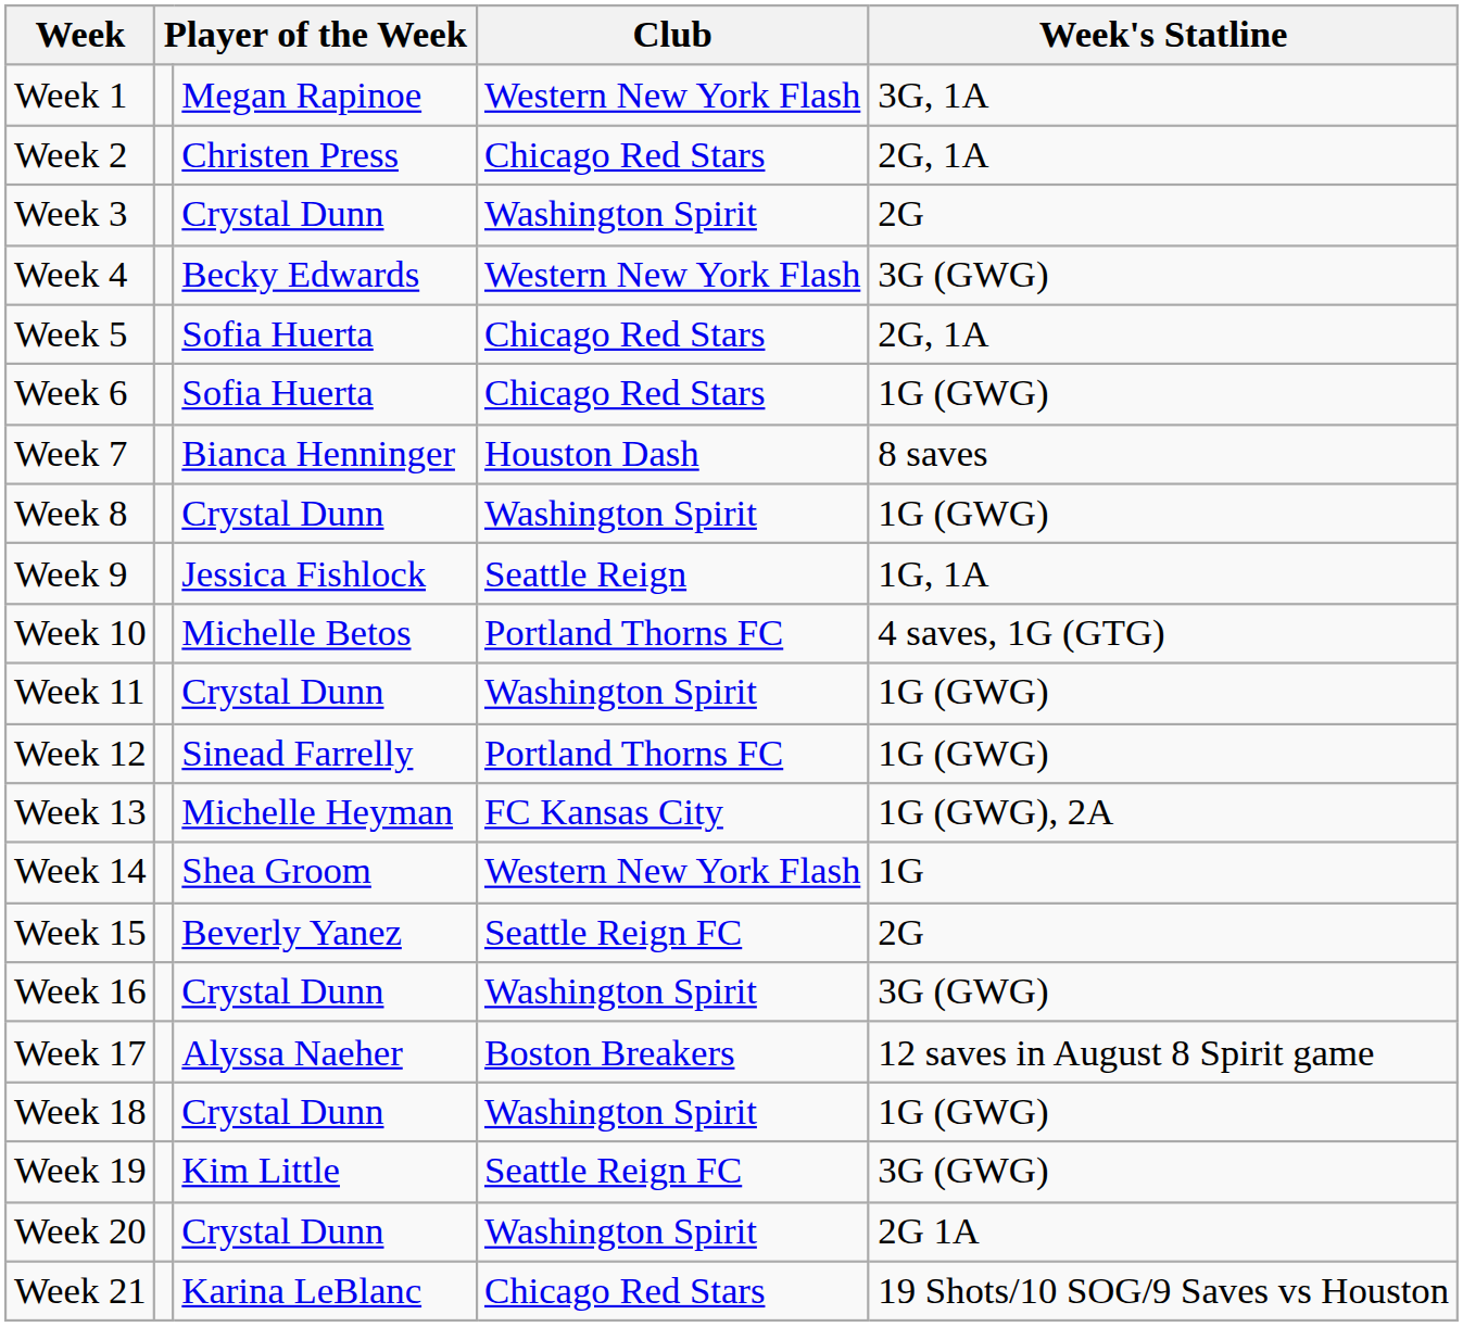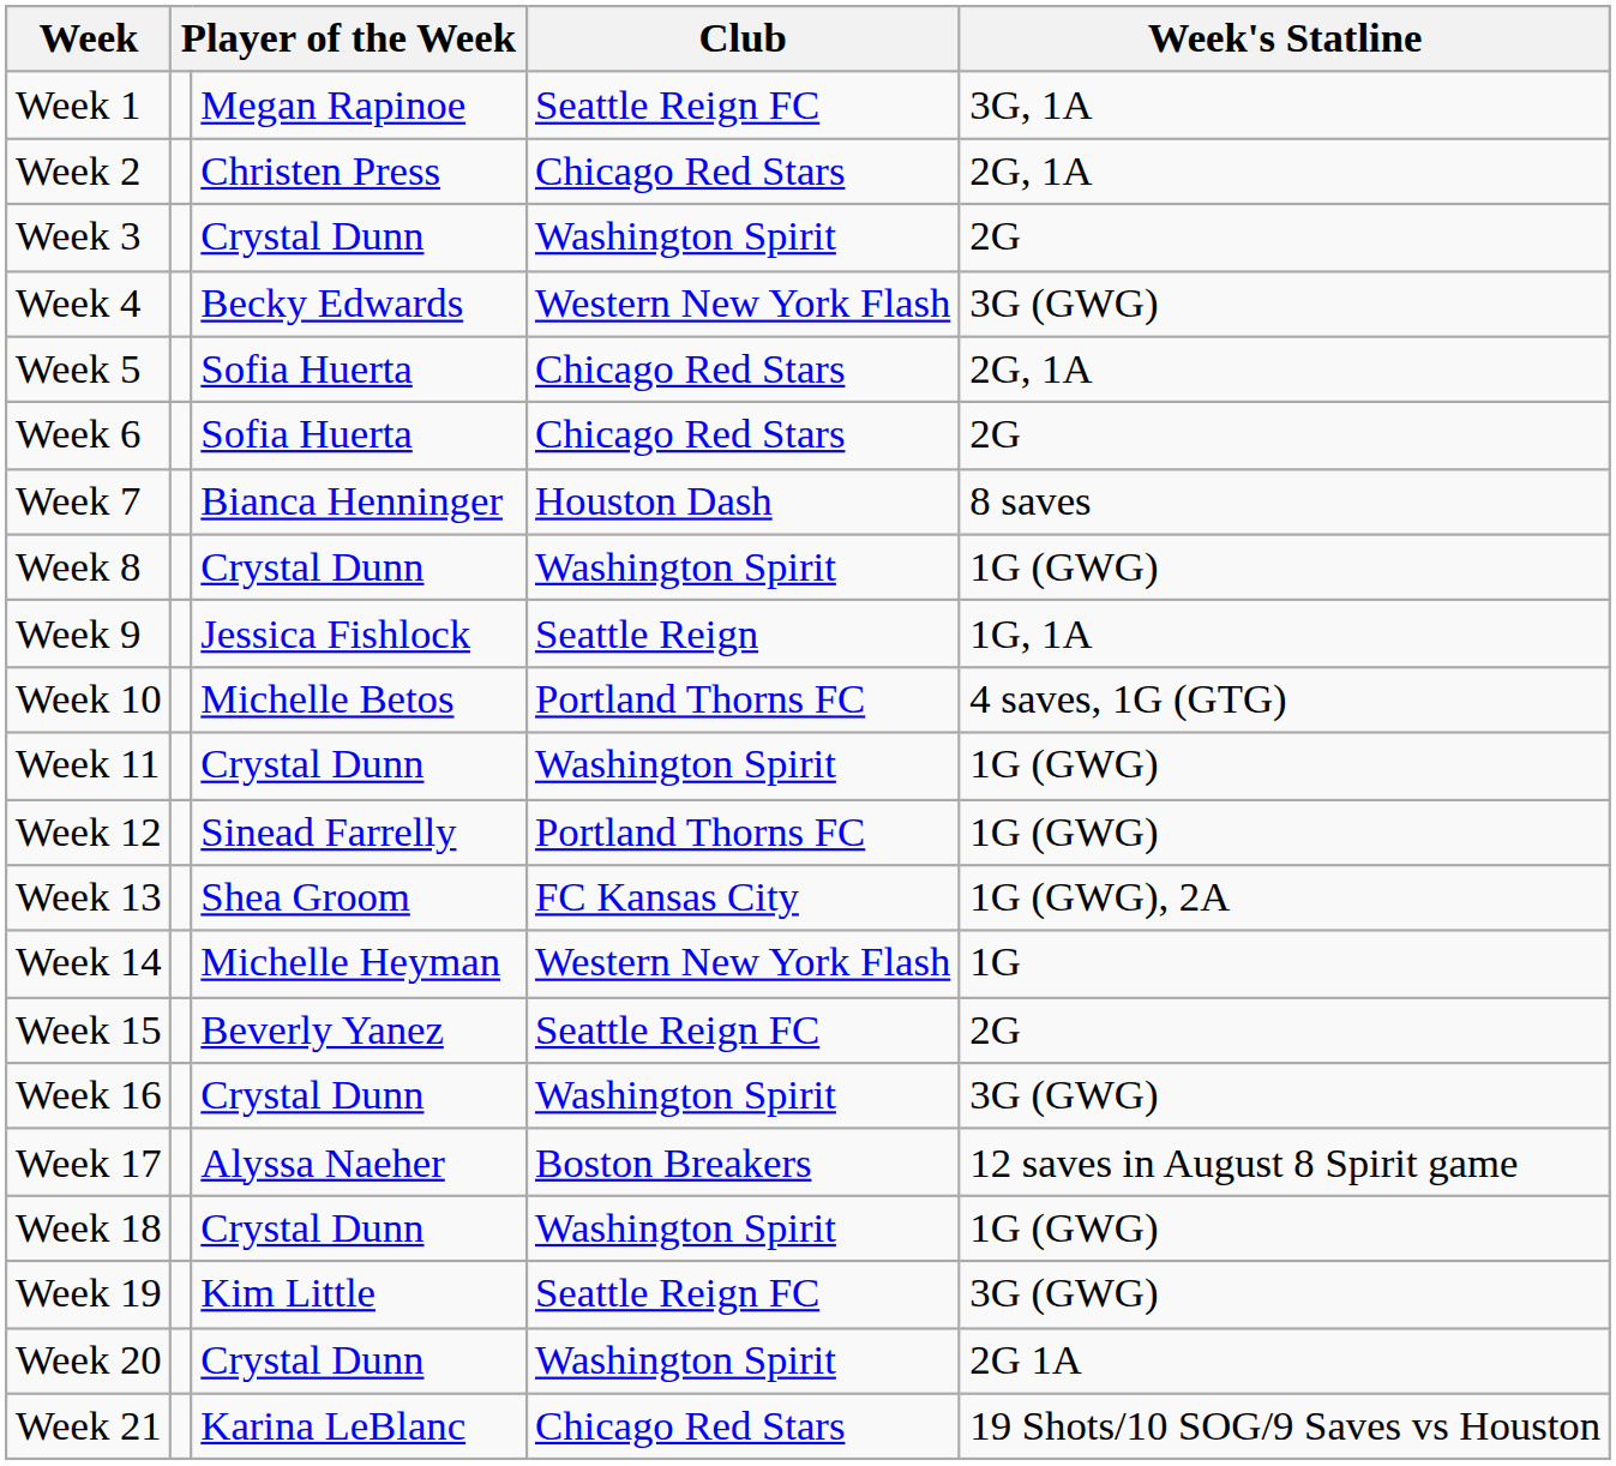 <table class="wikitable">
 <tr>
 <th>Week</th>
 <th colspan=2>Player of the Week</th>
 <th>Club</th>
 <th>Week's Statline</th>
 </tr>
 <tr>
 <td>Week 1</td>
 <td></td>
 <td><a href='#'>Megan Rapinoe</a></td>
-<td><a href='#'>Western New York Flash</a></td>
+<td><a href='#'>Seattle Reign FC</a></td>
 <td>3G, 1A</td>
 </tr>
 <tr>
 <td>Week 2</td>
 <td></td>
 <td><a href='#'>Christen Press</a></td>
 <td><a href='#'>Chicago Red Stars</a></td>
 <td>2G, 1A</td>
 </tr>
 <tr>
 <td>Week 3</td>
 <td></td>
 <td><a href='#'>Crystal Dunn</a></td>
 <td><a href='#'>Washington Spirit</a></td>
 <td>2G</td>
 </tr>
 <tr>
 <td>Week 4</td>
 <td></td>
 <td><a href='#'>Becky Edwards</a></td>
 <td><a href='#'>Western New York Flash</a></td>
 <td>3G (GWG)</td>
 </tr>
 <tr>
 <td>Week 5</td>
 <td></td>
 <td><a href='#'>Sofia Huerta</a></td>
 <td><a href='#'>Chicago Red Stars</a></td>
 <td>2G, 1A</td>
 </tr>
 <tr>
 <td>Week 6</td>
 <td></td>
 <td><a href='#'>Sofia Huerta</a></td>
 <td><a href='#'>Chicago Red Stars</a></td>
-<td>1G (GWG)</td>
+<td>2G</td>
 </tr>
 <tr>
 <td>Week 7</td>
 <td></td>
 <td><a href='#'>Bianca Henninger</a></td>
 <td><a href='#'>Houston Dash</a></td>
 <td>8 saves</td>
 </tr>
 <tr>
 <td>Week 8</td>
 <td></td>
 <td><a href='#'>Crystal Dunn</a></td>
 <td><a href='#'>Washington Spirit</a></td>
 <td>1G (GWG)</td>
 </tr>
 <tr>
 <td>Week 9</td>
 <td></td>
 <td><a href='#'>Jessica Fishlock</a></td>
 <td><a href='#'>Seattle Reign</a></td>
 <td>1G, 1A</td>
 </tr>
 <tr>
 <td>Week 10</td>
 <td></td>
 <td><a href='#'>Michelle Betos</a></td>
 <td><a href='#'>Portland Thorns FC</a></td>
 <td>4 saves, 1G (GTG)</td>
 </tr>
 <tr>
 <td>Week 11</td>
 <td></td>
 <td><a href='#'>Crystal Dunn</a></td>
 <td><a href='#'>Washington Spirit</a></td>
 <td>1G (GWG)</td>
 </tr>
 <tr>
 <td>Week 12</td>
 <td></td>
 <td><a href='#'>Sinead Farrelly</a></td>
 <td><a href='#'>Portland Thorns FC</a></td>
 <td>1G (GWG)</td>
 </tr>
 <tr>
 <td>Week 13</td>
 <td></td>
-<td><a href='#'>Michelle Heyman</a></td>
+<td><a href='#'>Shea Groom</a></td>
 <td><a href='#'>FC Kansas City</a></td>
 <td>1G (GWG), 2A</td>
 </tr>
 <tr>
 <td>Week 14</td>
 <td></td>
-<td><a href='#'>Shea Groom</a></td>
+<td><a href='#'>Michelle Heyman</a></td>
 <td><a href='#'>Western New York Flash</a></td>
 <td>1G</td>
 </tr>
 <tr>
 <td>Week 15</td>
 <td></td>
 <td><a href='#'>Beverly Yanez</a></td>
 <td><a href='#'>Seattle Reign FC</a></td>
 <td>2G</td>
 </tr>
 <tr>
 <td>Week 16</td>
 <td></td>
 <td><a href='#'>Crystal Dunn</a></td>
 <td><a href='#'>Washington Spirit</a></td>
 <td>3G (GWG)</td>
 </tr>
 <tr>
 <td>Week 17</td>
 <td></td>
 <td><a href='#'>Alyssa Naeher</a></td>
 <td><a href='#'>Boston Breakers</a></td>
 <td>12 saves in August 8 Spirit game</td>
 </tr>
 <tr>
 <td>Week 18</td>
 <td></td>
 <td><a href='#'>Crystal Dunn</a></td>
 <td><a href='#'>Washington Spirit</a></td>
 <td>1G (GWG)</td>
 </tr>
 <tr>
 <td>Week 19</td>
 <td></td>
 <td><a href='#'>Kim Little</a></td>
 <td><a href='#'>Seattle Reign FC</a></td>
 <td>3G (GWG)</td>
 </tr>
 <tr>
 <td>Week 20</td>
 <td></td>
 <td><a href='#'>Crystal Dunn</a></td>
 <td><a href='#'>Washington Spirit</a></td>
 <td>2G 1A</td>
 </tr>
 <tr>
 <td>Week 21</td>
 <td></td>
 <td><a href='#'>Karina LeBlanc</a></td>
 <td><a href='#'>Chicago Red Stars</a></td>
 <td>19 Shots/10 SOG/9 Saves vs Houston</td>
 </tr>
 </table>
